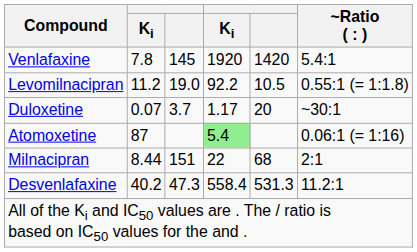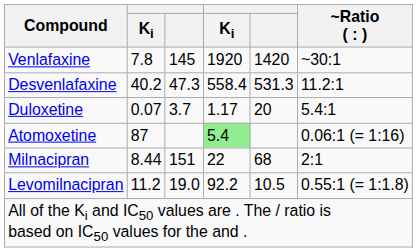 <table class="wikitable sortable">
 <tr>
 <th rowspan="2">Compound</th>
 <th colspan="2"></th>
 <th colspan="2"></th>
 <th rowspan="2">~Ratio<br>( : )</th>
 </tr>
 <tr>
 <th>K<sub>i</sub></th>
 <th></th>
 <th>K<sub>i</sub></th>
 <th></th>
 </tr>
 <tr>
 <td><a href='#'>Venlafaxine</a></td>
 <td>7.8</td>
 <td>145</td>
 <td>1920</td>
 <td>1420</td>
-<td>5.4:1</td>
+<td>~30:1</td>
 </tr>
 <tr>
-<td><a href='#'>Levomilnacipran</a></td>
-<td>11.2</td>
-<td>19.0</td>
-<td>92.2</td>
-<td>10.5</td>
-<td>0.55:1 (= 1:1.8)</td>
+<td><a href='#'>Desvenlafaxine</a></td>
+<td>40.2</td>
+<td>47.3</td>
+<td>558.4</td>
+<td>531.3</td>
+<td>11.2:1</td>
 </tr>
 <tr>
 <td><a href='#'>Duloxetine</a></td>
 <td>0.07</td>
 <td>3.7</td>
 <td>1.17</td>
 <td>20</td>
-<td>~30:1</td>
+<td>5.4:1</td>
 </tr>
 <tr>
 <td><a href='#'>Atomoxetine</a></td>
 <td>87</td>
 <td></td>
 <td style="background: lightgreen;">5.4</td>
 <td></td>
 <td>0.06:1 (= 1:16)</td>
 </tr>
 <tr>
 <td><a href='#'>Milnacipran</a></td>
 <td>8.44</td>
 <td>151</td>
 <td>22</td>
 <td>68</td>
 <td>2:1</td>
 </tr>
 <tr>
-<td><a href='#'>Desvenlafaxine</a></td>
-<td>40.2</td>
-<td>47.3</td>
-<td>558.4</td>
-<td>531.3</td>
-<td>11.2:1</td>
+<td><a href='#'>Levomilnacipran</a></td>
+<td>11.2</td>
+<td>19.0</td>
+<td>92.2</td>
+<td>10.5</td>
+<td>0.55:1 (= 1:1.8)</td>
 </tr>
 <tr class="sortbottom">
 <td colspan="6">All of the K<sub>i</sub> and IC<sub>50</sub> values are . The / ratio is<br>based on IC<sub>50</sub> values for the  and .</td>
 </tr>
 </table>
